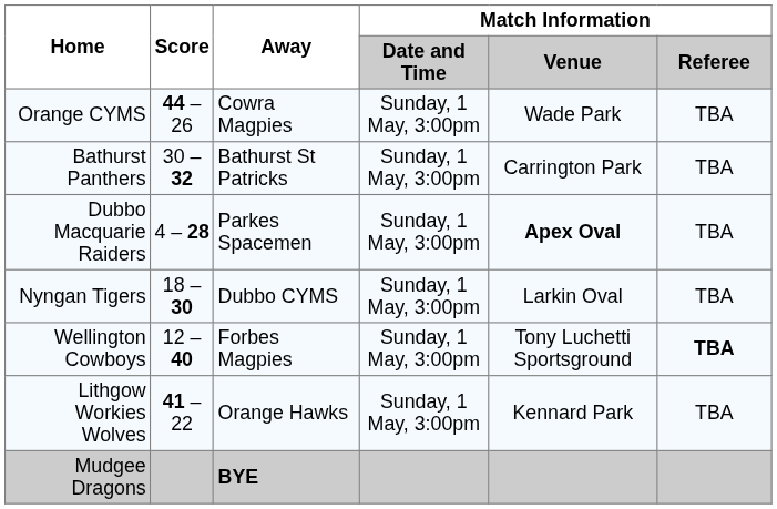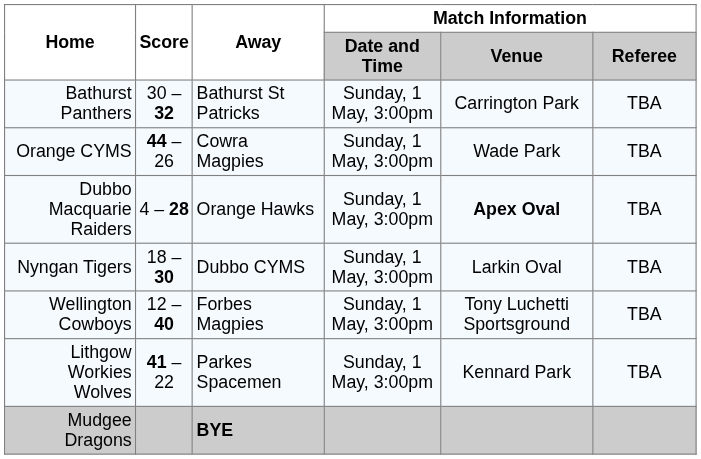 <table border="1" cellpadding="3" cellspacing="0" width="100%" style="border-collapse:collapse;  text-align:center;">
 <tr>
 <th rowspan="2" width="19%">Home</th>
 <th rowspan="2" width="8%">Score</th>
 <th rowspan="2" width="19%">Away</th>
 <th colspan="3">Match Information</th>
 </tr>
 <tr style="background:#CCCCCC">
 <th width="17%">Date and Time</th>
 <th width="22%">Venue</th>
 <th width="50%">Referee</th>
 </tr>
 <tr style="text-align:center; background:#f5faff;">
+<td align="right">Bathurst Panthers </td>
+<td>30 – <strong>32</strong></td>
+<td align="left"> Bathurst St Patricks</td>
+<td>Sunday, 1 May, 3:00pm</td>
+<td>Carrington Park</td>
+<td>TBA</td>
+</tr>
+<tr style="text-align:center; background:#f5faff;">
 <td align="right">Orange CYMS </td>
 <td><strong>44</strong> – 26</td>
 <td align="left"> Cowra Magpies</td>
 <td>Sunday, 1 May, 3:00pm</td>
 <td>Wade Park</td>
 <td>TBA</td>
 </tr>
 <tr style="text-align:center; background:#f5faff;">
-<td align="right">Bathurst Panthers </td>
-<td>30 – <strong>32</strong></td>
-<td align="left"> Bathurst St Patricks</td>
-<td>Sunday, 1 May, 3:00pm</td>
-<td>Carrington Park</td>
-<td>TBA</td>
-</tr>
-<tr style="text-align:center; background:#f5faff;">
 <td align="right">Dubbo Macquarie Raiders </td>
 <td>4 – <strong>28</strong></td>
-<td align="left"> Parkes Spacemen</td>
+<td align="left"> Orange Hawks</td>
 <td>Sunday, 1 May, 3:00pm</td>
 <td><strong>Apex Oval</strong></td>
 <td>TBA</td>
 </tr>
 <tr style="text-align:center; background:#f5faff;">
 <td align="right">Nyngan Tigers </td>
 <td>18 – <strong>30</strong></td>
 <td align="left"> Dubbo CYMS</td>
 <td>Sunday, 1 May, 3:00pm</td>
 <td>Larkin Oval</td>
 <td>TBA</td>
 </tr>
 <tr style="text-align:center; background:#f5faff;">
 <td align="right">Wellington Cowboys </td>
 <td>12 – <strong>40</strong></td>
 <td align="left"> Forbes Magpies</td>
 <td>Sunday, 1 May, 3:00pm</td>
 <td>Tony Luchetti Sportsground</td>
-<td><strong>TBA</strong></td>
+<td>TBA</td>
 </tr>
 <tr style="text-align:center; background:#f5faff;">
 <td align="right">Lithgow Workies Wolves </td>
 <td><strong>41</strong> – 22</td>
-<td align="left"> Orange Hawks</td>
+<td align="left"> Parkes Spacemen</td>
 <td>Sunday, 1 May, 3:00pm</td>
 <td>Kennard Park</td>
 <td>TBA</td>
 </tr>
 <tr style="text-align:center; background:#CCCCCC;">
 <td align="right">Mudgee Dragons </td>
 <td></td>
 <td align="left"><strong>BYE</strong></td>
 <td></td>
 <td></td>
 <td></td>
 </tr>
 </table>
